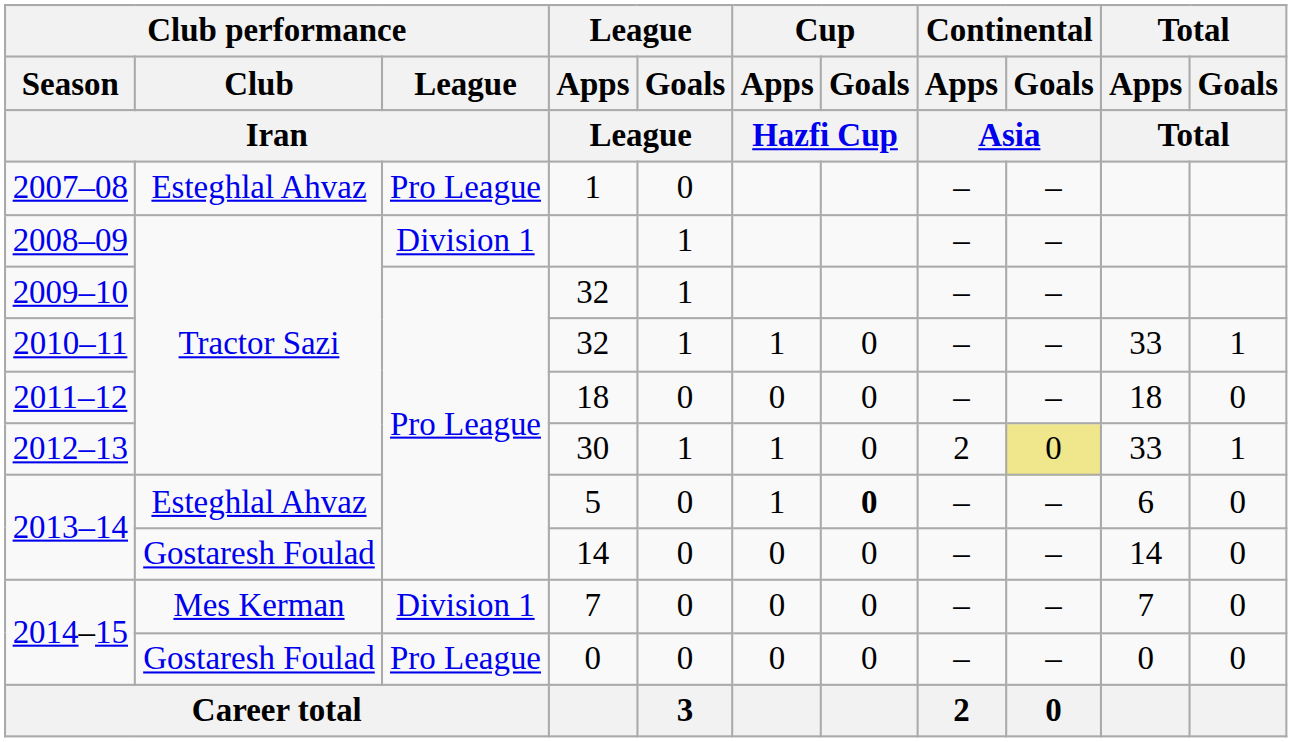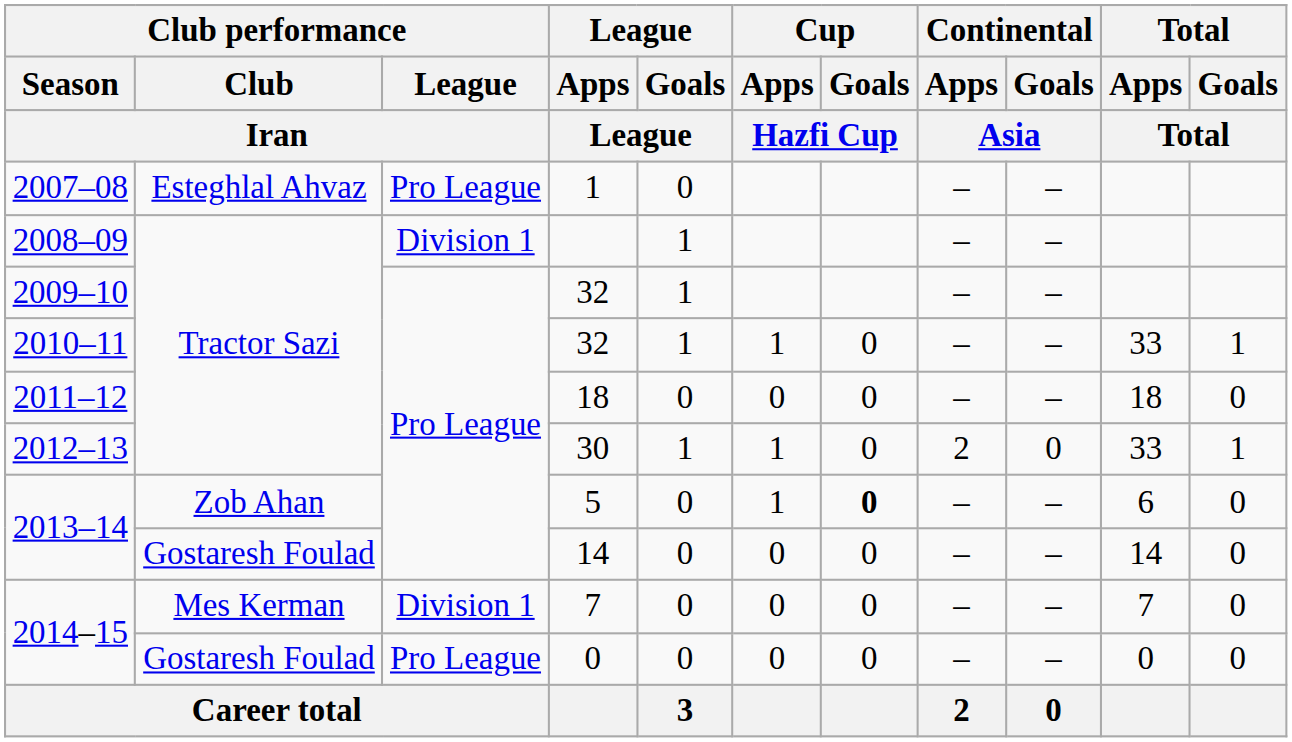 <table class="wikitable" style="text-align:center">
 <tr>
 <th colspan=3>Club performance</th>
 <th colspan=2>League</th>
 <th colspan=2>Cup</th>
 <th colspan=2>Continental</th>
 <th colspan=2>Total</th>
 </tr>
 <tr>
 <th>Season</th>
 <th>Club</th>
 <th>League</th>
 <th>Apps</th>
 <th>Goals</th>
 <th>Apps</th>
 <th>Goals</th>
 <th>Apps</th>
 <th>Goals</th>
 <th>Apps</th>
 <th>Goals</th>
 </tr>
 <tr>
 <th colspan=3>Iran</th>
 <th colspan=2>League</th>
 <th colspan=2><a href='#'>Hazfi Cup</a></th>
 <th colspan=2><a href='#'>Asia</a></th>
 <th colspan=2>Total</th>
 </tr>
 <tr>
 <td><a href='#'>2007–08</a></td>
 <td><a href='#'>Esteghlal Ahvaz</a></td>
 <td><a href='#'>Pro League</a></td>
 <td>1</td>
 <td>0</td>
 <td></td>
 <td></td>
 <td>–</td>
 <td>–</td>
 <td></td>
 <td></td>
 </tr>
 <tr>
 <td><a href='#'>2008–09</a></td>
 <td rowspan="5"><a href='#'>Tractor Sazi</a></td>
 <td><a href='#'>Division 1</a></td>
 <td></td>
 <td>1</td>
 <td></td>
 <td></td>
 <td>–</td>
 <td>–</td>
 <td></td>
 <td></td>
 </tr>
 <tr>
 <td><a href='#'>2009–10</a></td>
 <td rowspan="6"><a href='#'>Pro League</a></td>
 <td>32</td>
 <td>1</td>
 <td></td>
 <td></td>
 <td>–</td>
 <td>–</td>
 <td></td>
 <td></td>
 </tr>
 <tr>
 <td><a href='#'>2010–11</a></td>
 <td>32</td>
 <td>1</td>
 <td>1</td>
 <td>0</td>
 <td>–</td>
 <td>–</td>
 <td>33</td>
 <td>1</td>
 </tr>
 <tr>
 <td><a href='#'>2011–12</a></td>
 <td>18</td>
 <td>0</td>
 <td>0</td>
 <td>0</td>
 <td>–</td>
 <td>–</td>
 <td>18</td>
 <td>0</td>
 </tr>
 <tr>
 <td><a href='#'>2012–13</a></td>
 <td>30</td>
 <td>1</td>
 <td>1</td>
 <td>0</td>
 <td>2</td>
-<td style="background: khaki;">0</td>
+<td>0</td>
 <td>33</td>
 <td>1</td>
 </tr>
 <tr>
 <td rowspan="2"><a href='#'>2013–14</a></td>
-<td><a href='#'>Esteghlal Ahvaz</a></td>
+<td><a href='#'>Zob Ahan</a></td>
 <td>5</td>
 <td>0</td>
 <td>1</td>
 <td><strong>0</strong></td>
 <td>–</td>
 <td>–</td>
 <td>6</td>
 <td>0</td>
 </tr>
 <tr>
 <td><a href='#'>Gostaresh Foulad</a></td>
 <td>14</td>
 <td>0</td>
 <td>0</td>
 <td>0</td>
 <td>–</td>
 <td>–</td>
 <td>14</td>
 <td>0</td>
 </tr>
 <tr>
 <td rowspan="2"><a href='#'>2014</a>–<a href='#'>15</a></td>
 <td><a href='#'>Mes Kerman</a></td>
 <td><a href='#'>Division 1</a></td>
 <td>7</td>
 <td>0</td>
 <td>0</td>
 <td>0</td>
 <td>–</td>
 <td>–</td>
 <td>7</td>
 <td>0</td>
 </tr>
 <tr>
 <td><a href='#'>Gostaresh Foulad</a></td>
 <td><a href='#'>Pro League</a></td>
 <td>0</td>
 <td>0</td>
 <td>0</td>
 <td>0</td>
 <td>–</td>
 <td>–</td>
 <td>0</td>
 <td>0</td>
 </tr>
 <tr>
 <th colspan=3>Career total</th>
 <th></th>
 <th>3</th>
 <th></th>
 <th></th>
 <th>2</th>
 <th>0</th>
 <th></th>
 <th></th>
 </tr>
 </table>
